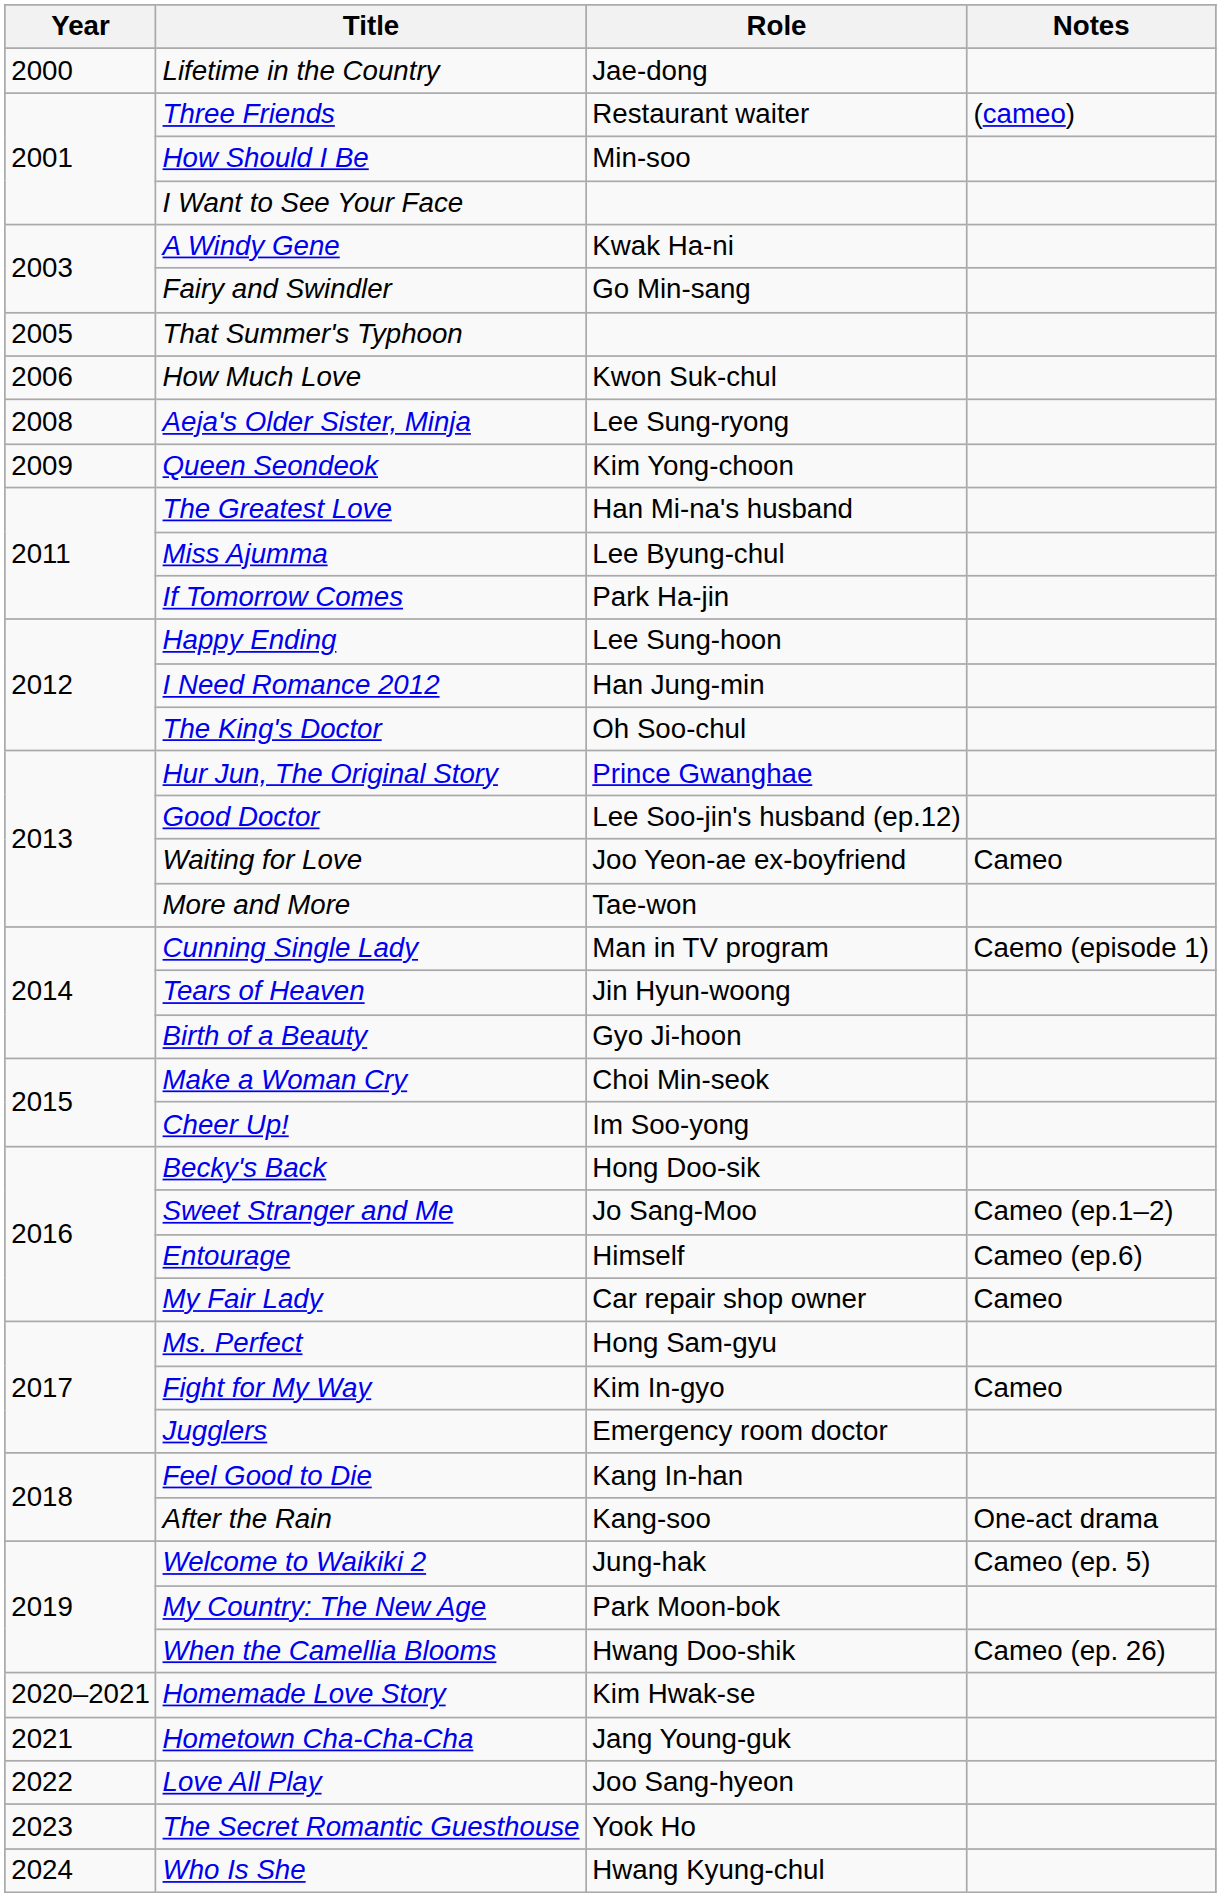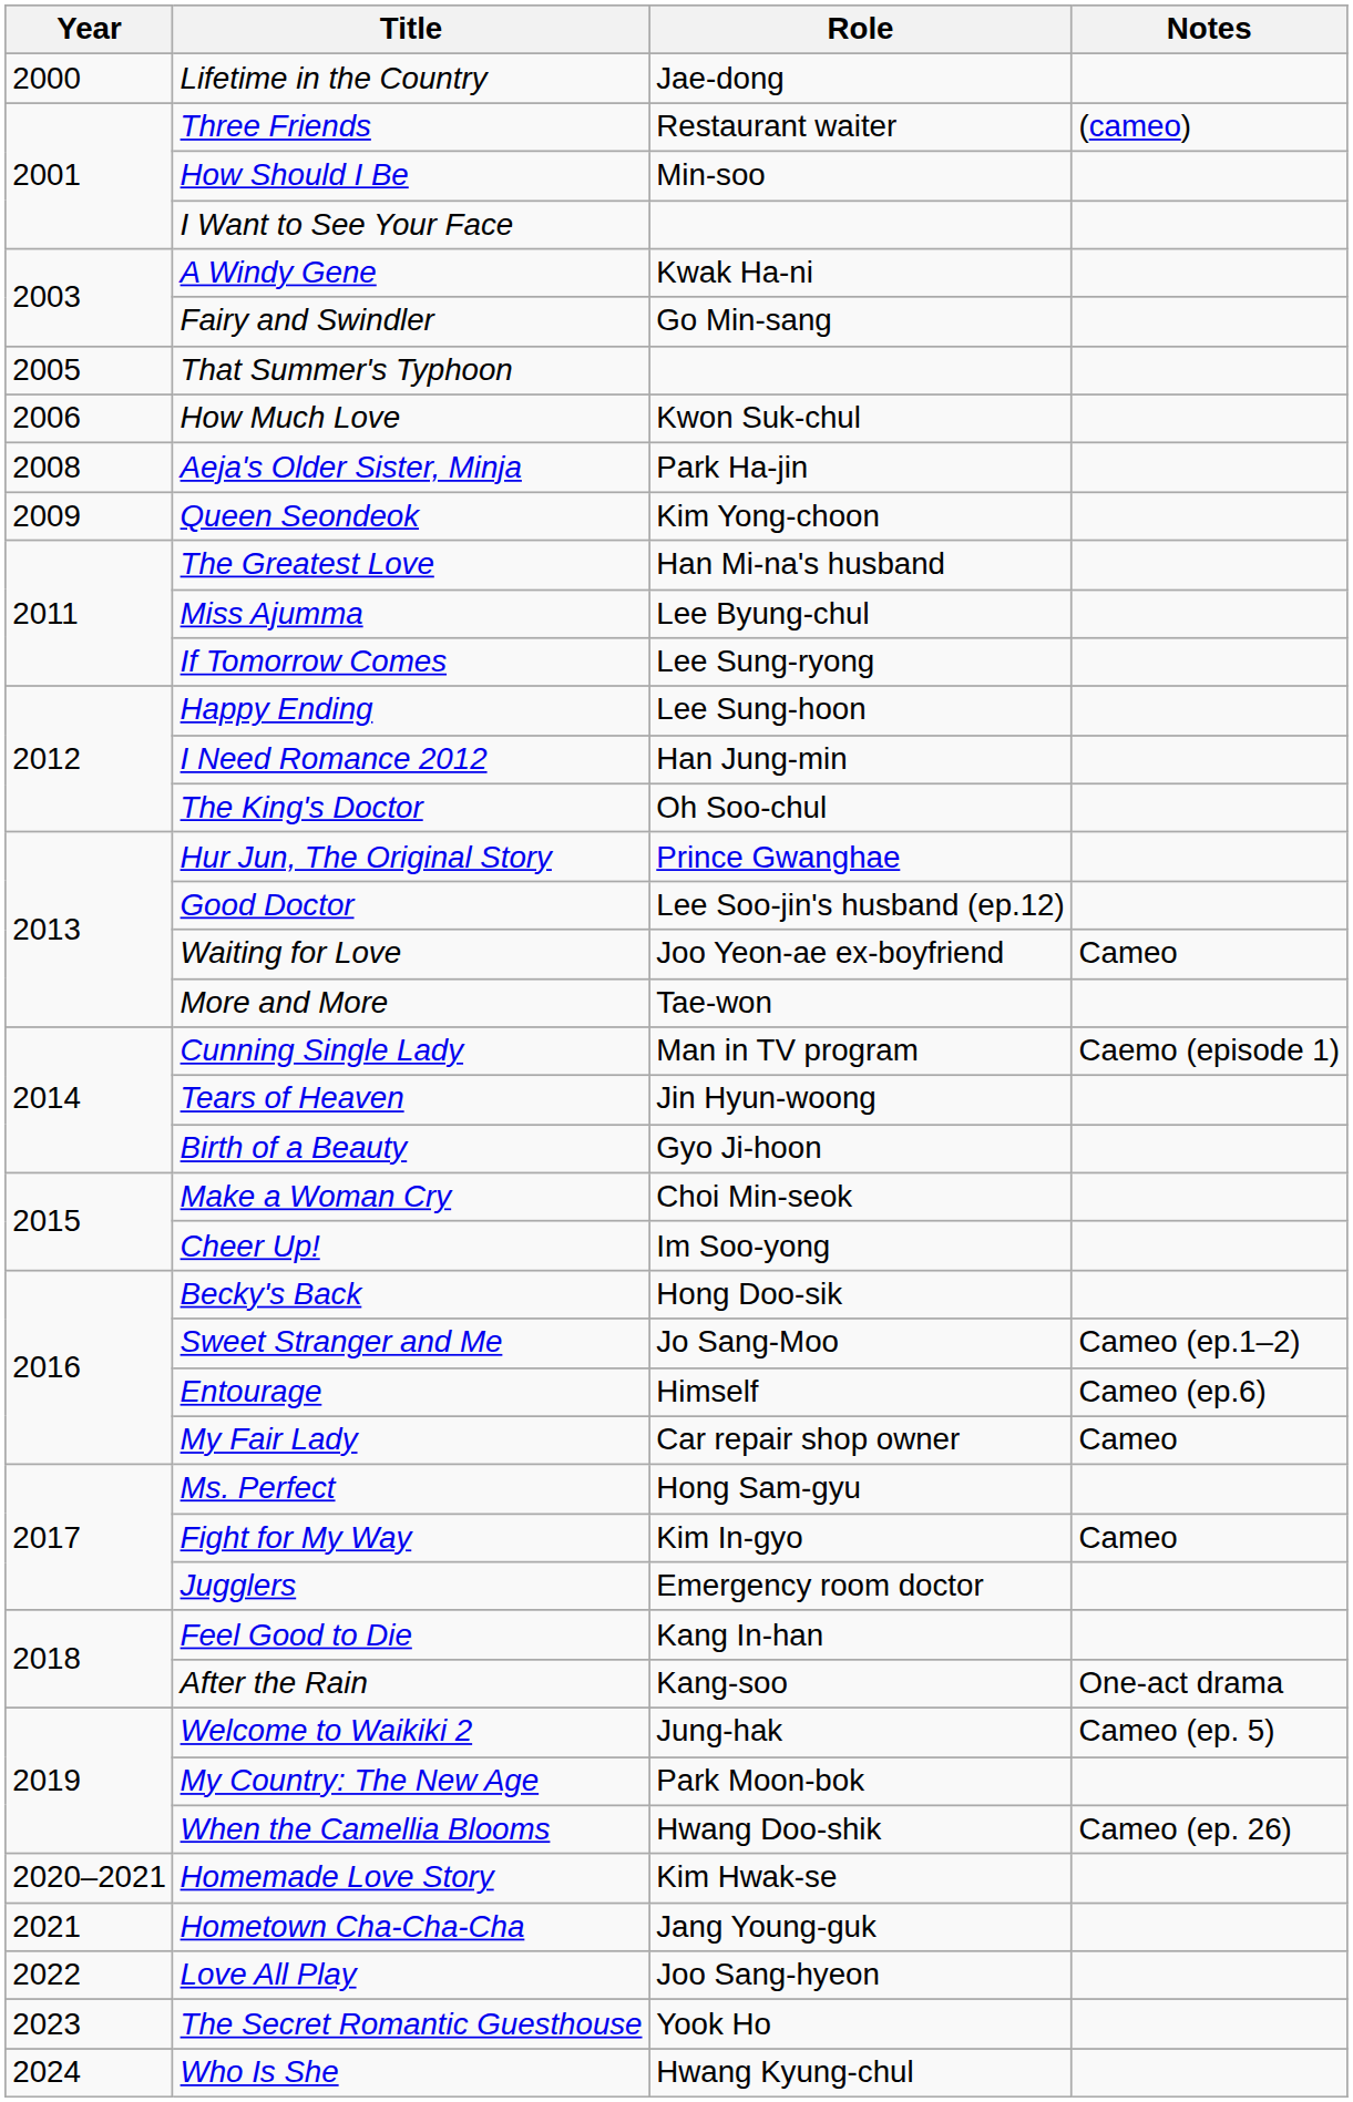 <table class="wikitable">
 <tr>
 <th>Year</th>
 <th>Title</th>
 <th>Role</th>
 <th>Notes</th>
 </tr>
 <tr>
 <td>2000</td>
 <td><em>Lifetime in the Country</em></td>
 <td>Jae-dong</td>
 <td></td>
 </tr>
 <tr>
 <td rowspan=3>2001</td>
 <td><em><a href='#'>Three Friends</a></em></td>
 <td>Restaurant waiter</td>
 <td>(<a href='#'>cameo</a>)</td>
 </tr>
 <tr>
 <td><em><a href='#'>How Should I Be</a></em> </td>
 <td>Min-soo</td>
 <td></td>
 </tr>
 <tr>
 <td><em>I Want to See Your Face</em></td>
 <td></td>
 <td></td>
 </tr>
 <tr>
 <td rowspan=2>2003</td>
 <td><em><a href='#'>A Windy Gene</a></em> </td>
 <td>Kwak Ha-ni</td>
 <td></td>
 </tr>
 <tr>
 <td><em>Fairy and Swindler</em></td>
 <td>Go Min-sang</td>
 <td></td>
 </tr>
 <tr>
 <td>2005</td>
 <td><em>That Summer's Typhoon</em></td>
 <td></td>
 <td></td>
 </tr>
 <tr>
 <td>2006</td>
 <td><em>How Much Love</em></td>
 <td>Kwon Suk-chul</td>
 <td></td>
 </tr>
 <tr>
 <td>2008</td>
 <td><em><a href='#'>Aeja's Older Sister, Minja</a></em></td>
-<td>Lee Sung-ryong</td>
+<td>Park Ha-jin</td>
 <td></td>
 </tr>
 <tr>
 <td>2009</td>
 <td><em><a href='#'>Queen Seondeok</a></em></td>
 <td>Kim Yong-choon</td>
 <td></td>
 </tr>
 <tr>
 <td rowspan=3>2011</td>
 <td><em><a href='#'>The Greatest Love</a></em></td>
 <td>Han Mi-na's husband</td>
 <td></td>
 </tr>
 <tr>
 <td><em><a href='#'>Miss Ajumma</a></em></td>
 <td>Lee Byung-chul</td>
 <td></td>
 </tr>
 <tr>
 <td><em><a href='#'>If Tomorrow Comes</a></em></td>
-<td>Park Ha-jin</td>
+<td>Lee Sung-ryong</td>
 <td></td>
 </tr>
 <tr>
 <td rowspan=3>2012</td>
 <td><em><a href='#'>Happy Ending</a></em></td>
 <td>Lee Sung-hoon</td>
 <td></td>
 </tr>
 <tr>
 <td><em><a href='#'>I Need Romance 2012</a></em></td>
 <td>Han Jung-min</td>
 <td></td>
 </tr>
 <tr>
 <td><em><a href='#'>The King's Doctor</a></em></td>
 <td>Oh Soo-chul</td>
 <td></td>
 </tr>
 <tr>
 <td rowspan=4>2013</td>
 <td><em><a href='#'>Hur Jun, The Original Story</a></em></td>
 <td><a href='#'>Prince Gwanghae</a></td>
 <td></td>
 </tr>
 <tr>
 <td><em><a href='#'>Good Doctor</a></em></td>
 <td>Lee Soo-jin's husband (ep.12)</td>
 <td></td>
 </tr>
 <tr>
 <td><em>Waiting for Love</em></td>
 <td>Joo Yeon-ae ex-boyfriend</td>
 <td>Cameo</td>
 </tr>
 <tr>
 <td><em>More and More</em></td>
 <td>Tae-won</td>
 <td></td>
 </tr>
 <tr>
 <td rowspan=3>2014</td>
 <td><em><a href='#'>Cunning Single Lady</a></em></td>
 <td>Man in TV program</td>
 <td>Caemo (episode 1)</td>
 </tr>
 <tr>
 <td><em><a href='#'>Tears of Heaven</a></em></td>
 <td>Jin Hyun-woong</td>
 <td></td>
 </tr>
 <tr>
 <td><em><a href='#'>Birth of a Beauty</a></em></td>
 <td>Gyo Ji-hoon</td>
 <td></td>
 </tr>
 <tr>
 <td rowspan=2>2015</td>
 <td><em><a href='#'>Make a Woman Cry</a></em></td>
 <td>Choi Min-seok</td>
 <td></td>
 </tr>
 <tr>
 <td><em><a href='#'>Cheer Up!</a></em></td>
 <td>Im Soo-yong</td>
 <td></td>
 </tr>
 <tr>
 <td rowspan=4>2016</td>
 <td><em><a href='#'>Becky's Back</a></em></td>
 <td>Hong Doo-sik</td>
 <td></td>
 </tr>
 <tr>
 <td><em><a href='#'>Sweet Stranger and Me</a></em></td>
 <td>Jo Sang-Moo</td>
 <td>Cameo (ep.1–2)</td>
 </tr>
 <tr>
 <td><em><a href='#'>Entourage</a></em></td>
 <td>Himself</td>
 <td>Cameo (ep.6)</td>
 </tr>
 <tr>
 <td><em><a href='#'>My Fair Lady</a></em></td>
 <td>Car repair shop owner</td>
 <td>Cameo</td>
 </tr>
 <tr>
 <td rowspan=3>2017</td>
 <td><em><a href='#'>Ms. Perfect</a></em></td>
 <td>Hong Sam-gyu</td>
 <td></td>
 </tr>
 <tr>
 <td><em><a href='#'>Fight for My Way</a></em></td>
 <td>Kim In-gyo</td>
 <td>Cameo</td>
 </tr>
 <tr>
 <td><em><a href='#'>Jugglers</a></em></td>
 <td>Emergency room doctor</td>
 <td></td>
 </tr>
 <tr>
 <td rowspan=2>2018</td>
 <td><em><a href='#'>Feel Good to Die</a></em></td>
 <td>Kang In-han</td>
 <td></td>
 </tr>
 <tr>
 <td><em>After the Rain</em></td>
 <td>Kang-soo</td>
 <td>One-act drama</td>
 </tr>
 <tr>
 <td rowspan=3>2019</td>
 <td><em><a href='#'>Welcome to Waikiki 2</a></em></td>
 <td>Jung-hak</td>
 <td>Cameo (ep. 5)</td>
 </tr>
 <tr>
 <td><em><a href='#'>My Country: The New Age</a></em></td>
 <td>Park Moon-bok</td>
 <td></td>
 </tr>
 <tr>
 <td><em><a href='#'>When the Camellia Blooms</a></em></td>
 <td>Hwang Doo-shik</td>
 <td>Cameo (ep. 26)</td>
 </tr>
 <tr>
 <td rowspan=1>2020–2021</td>
 <td><em><a href='#'>Homemade Love Story</a></em></td>
 <td>Kim Hwak-se</td>
 <td></td>
 </tr>
 <tr>
 <td>2021</td>
 <td><em><a href='#'>Hometown Cha-Cha-Cha</a></em></td>
 <td>Jang Young-guk</td>
 <td></td>
 </tr>
 <tr>
 <td>2022</td>
 <td><em><a href='#'>Love All Play</a></em></td>
 <td>Joo Sang-hyeon</td>
 <td></td>
 </tr>
 <tr>
 <td>2023</td>
 <td><em><a href='#'>The Secret Romantic Guesthouse</a></em></td>
 <td>Yook Ho</td>
 <td></td>
 </tr>
 <tr>
 <td>2024</td>
 <td><em><a href='#'>Who Is She</a></em></td>
 <td>Hwang Kyung-chul</td>
 <td></td>
 </tr>
 </table>
